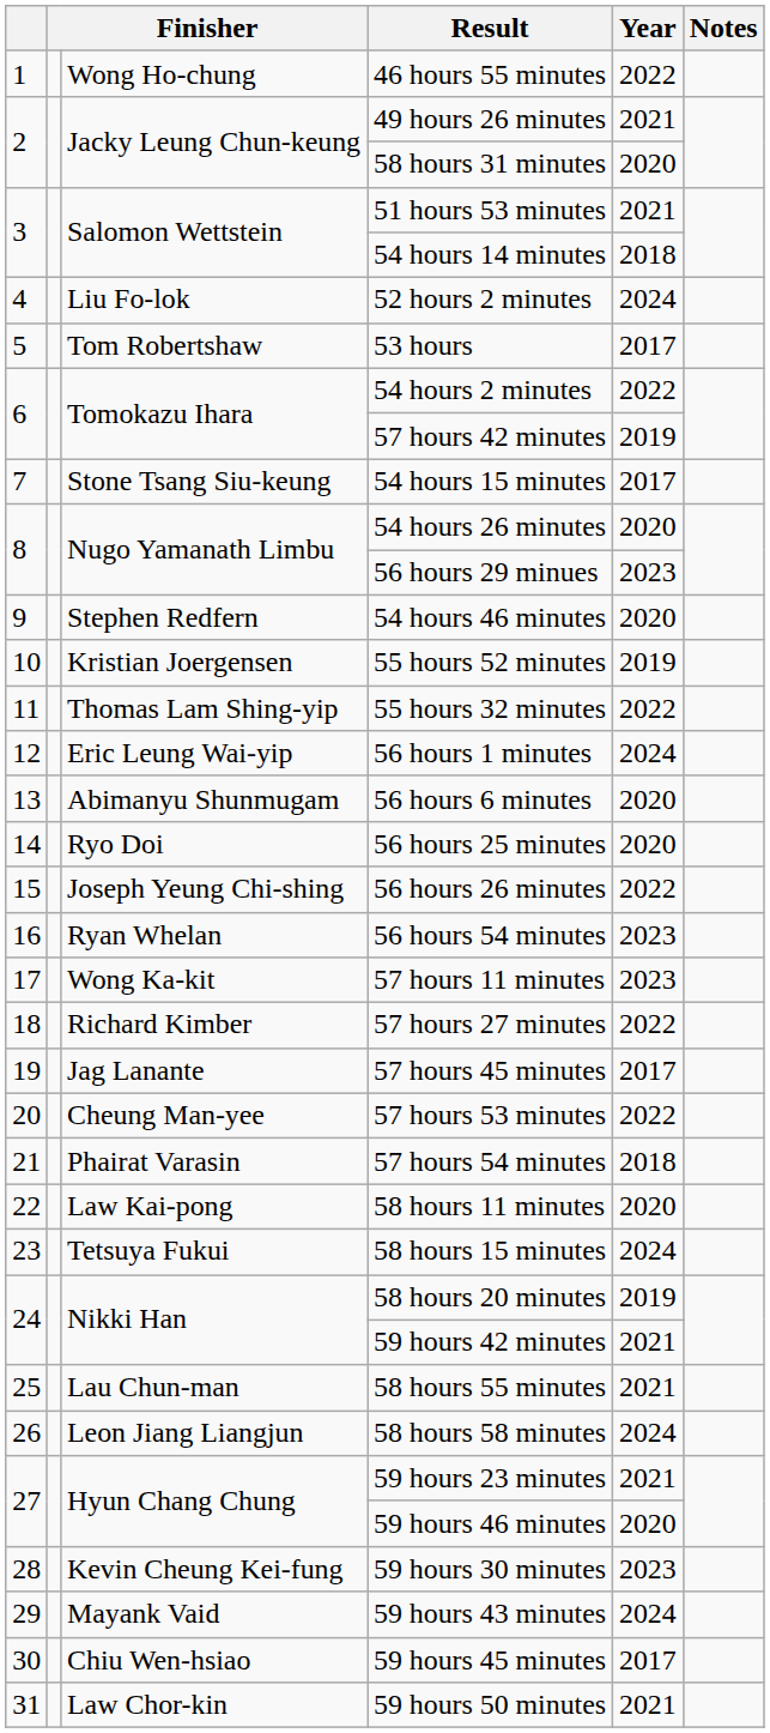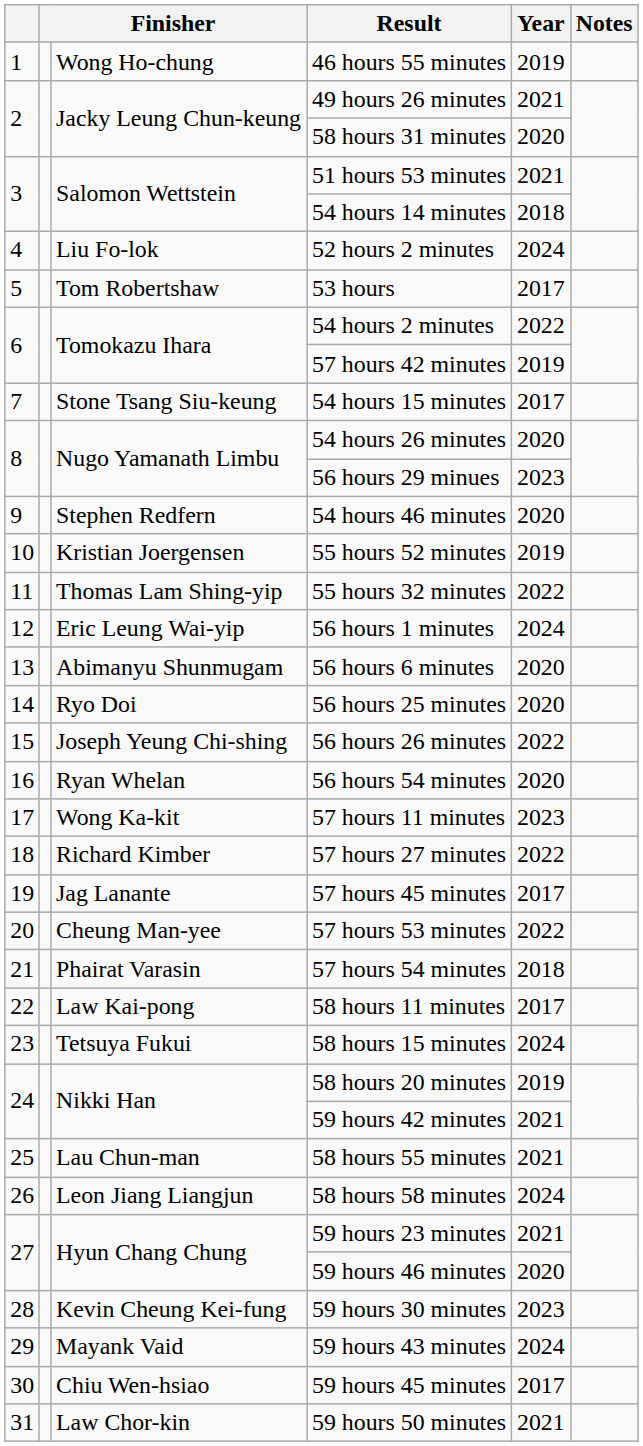 <table class="wikitable sortable">
 <tr>
 <th></th>
 <th colspan="2">Finisher</th>
 <th>Result</th>
 <th>Year</th>
 <th>Notes</th>
 </tr>
 <tr>
 <td>1</td>
 <td></td>
 <td>Wong Ho-chung</td>
 <td>46 hours 55 minutes</td>
-<td>2022</td>
+<td>2019</td>
 <td></td>
 </tr>
 <tr>
 <td rowspan="2">2</td>
 <td rowspan="2"></td>
 <td rowspan="2">Jacky Leung Chun-keung</td>
 <td>49 hours 26 minutes</td>
 <td>2021</td>
 <td rowspan="2"> </td>
 </tr>
 <tr>
 <td>58 hours 31 minutes</td>
 <td>2020</td>
 </tr>
 <tr>
 <td rowspan="2">3</td>
 <td rowspan="2"></td>
 <td rowspan="2">Salomon Wettstein</td>
 <td>51 hours 53 minutes</td>
 <td>2021</td>
 <td rowspan="2"></td>
 </tr>
 <tr>
 <td>54 hours 14 minutes</td>
 <td>2018</td>
 </tr>
 <tr>
 <td>4</td>
 <td></td>
 <td>Liu Fo-lok</td>
 <td>52 hours 2 minutes</td>
 <td>2024</td>
 <td></td>
 </tr>
 <tr>
 <td>5</td>
 <td></td>
 <td>Tom Robertshaw</td>
 <td>53 hours</td>
 <td>2017</td>
 <td></td>
 </tr>
 <tr>
 <td rowspan="2">6</td>
 <td rowspan="2"></td>
 <td rowspan="2">Tomokazu Ihara</td>
 <td>54 hours 2 minutes</td>
 <td>2022</td>
 <td rowspan="2"></td>
 </tr>
 <tr>
 <td>57 hours 42 minutes</td>
 <td>2019</td>
 </tr>
 <tr>
 <td>7</td>
 <td></td>
 <td>Stone Tsang Siu-keung</td>
 <td>54 hours 15 minutes</td>
 <td>2017</td>
 <td></td>
 </tr>
 <tr>
 <td rowspan="2">8</td>
 <td rowspan="2"></td>
 <td rowspan="2">Nugo Yamanath Limbu</td>
 <td>54 hours 26 minutes</td>
 <td>2020</td>
 <td rowspan="2"></td>
 </tr>
 <tr>
 <td>56 hours 29 minues</td>
 <td>2023</td>
 </tr>
 <tr>
 <td>9</td>
 <td></td>
 <td>Stephen Redfern</td>
 <td>54 hours 46 minutes</td>
 <td>2020</td>
 <td></td>
 </tr>
 <tr>
 <td>10</td>
 <td></td>
 <td>Kristian Joergensen</td>
 <td>55 hours 52 minutes</td>
 <td>2019</td>
 <td></td>
 </tr>
 <tr>
 <td>11</td>
 <td></td>
 <td>Thomas Lam Shing-yip</td>
 <td>55 hours 32 minutes</td>
 <td>2022</td>
 <td></td>
 </tr>
 <tr>
 <td>12</td>
 <td></td>
 <td>Eric Leung Wai-yip</td>
 <td>56 hours 1 minutes</td>
 <td>2024</td>
 <td></td>
 </tr>
 <tr>
 <td>13</td>
 <td></td>
 <td>Abimanyu Shunmugam</td>
 <td>56 hours 6 minutes</td>
 <td>2020</td>
 <td></td>
 </tr>
 <tr>
 <td>14</td>
 <td></td>
 <td>Ryo Doi</td>
 <td>56 hours 25 minutes</td>
 <td>2020</td>
 <td></td>
 </tr>
 <tr>
 <td>15</td>
 <td></td>
 <td>Joseph Yeung Chi-shing</td>
 <td>56 hours 26 minutes</td>
 <td>2022</td>
 <td></td>
 </tr>
 <tr>
 <td>16</td>
 <td></td>
 <td>Ryan Whelan</td>
 <td>56 hours 54 minutes</td>
-<td>2023</td>
+<td>2020</td>
 <td></td>
 </tr>
 <tr>
 <td>17</td>
 <td></td>
 <td>Wong Ka-kit</td>
 <td>57 hours 11 minutes</td>
 <td>2023</td>
 <td></td>
 </tr>
 <tr>
 <td>18</td>
 <td></td>
 <td>Richard Kimber</td>
 <td>57 hours 27 minutes</td>
 <td>2022</td>
 <td></td>
 </tr>
 <tr>
 <td>19</td>
 <td></td>
 <td>Jag Lanante</td>
 <td>57 hours 45 minutes</td>
 <td>2017</td>
 <td></td>
 </tr>
 <tr>
 <td>20</td>
 <td></td>
 <td>Cheung Man-yee</td>
 <td>57 hours 53 minutes</td>
 <td>2022</td>
 <td></td>
 </tr>
 <tr>
 <td>21</td>
 <td></td>
 <td>Phairat Varasin</td>
 <td>57 hours 54 minutes</td>
 <td>2018</td>
 <td></td>
 </tr>
 <tr>
 <td>22</td>
 <td></td>
 <td>Law Kai-pong</td>
 <td>58 hours 11 minutes</td>
-<td>2020</td>
+<td>2017</td>
 <td></td>
 </tr>
 <tr>
 <td>23</td>
 <td></td>
 <td>Tetsuya Fukui</td>
 <td>58 hours 15 minutes</td>
 <td>2024</td>
 <td></td>
 </tr>
 <tr>
 <td rowspan="2">24</td>
 <td rowspan="2"></td>
 <td rowspan="2">Nikki Han</td>
 <td>58 hours 20 minutes</td>
 <td>2019</td>
 <td rowspan="2"></td>
 </tr>
 <tr>
 <td>59 hours 42 minutes</td>
 <td>2021</td>
 </tr>
 <tr>
 <td>25</td>
 <td></td>
 <td>Lau Chun-man</td>
 <td>58 hours 55 minutes</td>
 <td>2021</td>
 <td></td>
 </tr>
 <tr>
 <td>26</td>
 <td></td>
 <td>Leon Jiang Liangjun</td>
 <td>58 hours 58 minutes</td>
 <td>2024</td>
 <td></td>
 </tr>
 <tr>
 <td rowspan="2">27</td>
 <td rowspan="2"></td>
 <td rowspan="2">Hyun Chang Chung</td>
 <td>59 hours 23 minutes</td>
 <td>2021</td>
 <td rowspan="2"></td>
 </tr>
 <tr>
 <td>59 hours 46 minutes</td>
 <td>2020</td>
 </tr>
 <tr>
 <td>28</td>
 <td></td>
 <td>Kevin Cheung Kei-fung</td>
 <td>59 hours 30 minutes</td>
 <td>2023</td>
 <td></td>
 </tr>
 <tr>
 <td>29</td>
 <td></td>
 <td>Mayank Vaid</td>
 <td>59 hours 43 minutes</td>
 <td>2024</td>
 <td></td>
 </tr>
 <tr>
 <td>30</td>
 <td></td>
 <td>Chiu Wen-hsiao</td>
 <td>59 hours 45 minutes</td>
 <td>2017</td>
 <td></td>
 </tr>
 <tr>
 <td>31</td>
 <td></td>
 <td>Law Chor-kin</td>
 <td>59 hours 50 minutes</td>
 <td>2021</td>
 <td></td>
 </tr>
 </table>
